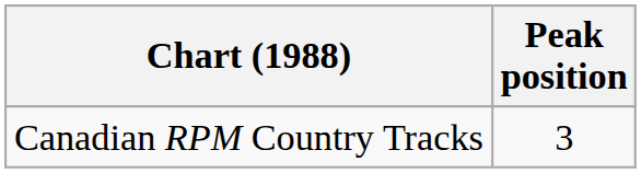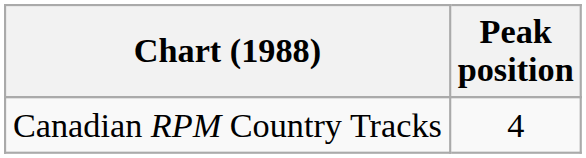 <table class="wikitable sortable">
 <tr>
 <th>Chart (1988)</th>
 <th>Peak<br>position</th>
 </tr>
 <tr>
 </tr>
 <tr>
 <td align="left">Canadian <em>RPM</em> Country Tracks</td>
-<td align="center">3</td>
+<td align="center">4</td>
 </tr>
 </table>
